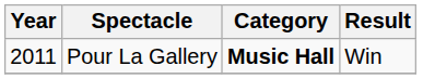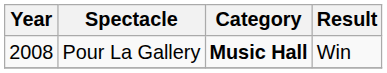 <table class="wikitable">
 <tr>
 <th>Year</th>
 <th>Spectacle</th>
 <th>Category</th>
 <th>Result</th>
 </tr>
 <tr>
-<td>2011</td>
+<td>2008</td>
 <td>Pour La Gallery</td>
 <td><strong>Music Hall</strong></td>
 <td>Win</td>
 </tr>
 <tr>
 </tr>
 </table>
